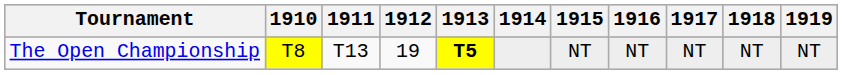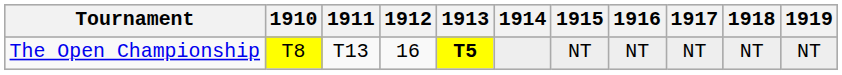 <table class="wikitable" style="font-size:95%;text-align:center;">
 <tr>
 <th>Tournament</th>
 <th>1910</th>
 <th>1911</th>
 <th>1912</th>
 <th>1913</th>
 <th>1914</th>
 <th>1915</th>
 <th>1916</th>
 <th>1917</th>
 <th>1918</th>
 <th>1919</th>
 </tr>
 <tr>
 <td align=left><a href='#'>The Open Championship</a></td>
 <td style="background:yellow;">T8</td>
 <td>T13</td>
-<td>19</td>
+<td>16</td>
 <td style="background:yellow;"><strong>T5</strong></td>
 <td style="background:#eeeeee;"></td>
 <td style="background:#eeeeee;">NT</td>
 <td style="background:#eeeeee;">NT</td>
 <td style="background:#eeeeee;">NT</td>
 <td style="background:#eeeeee;">NT</td>
 <td style="background:#eeeeee;">NT</td>
 </tr>
 </table>
